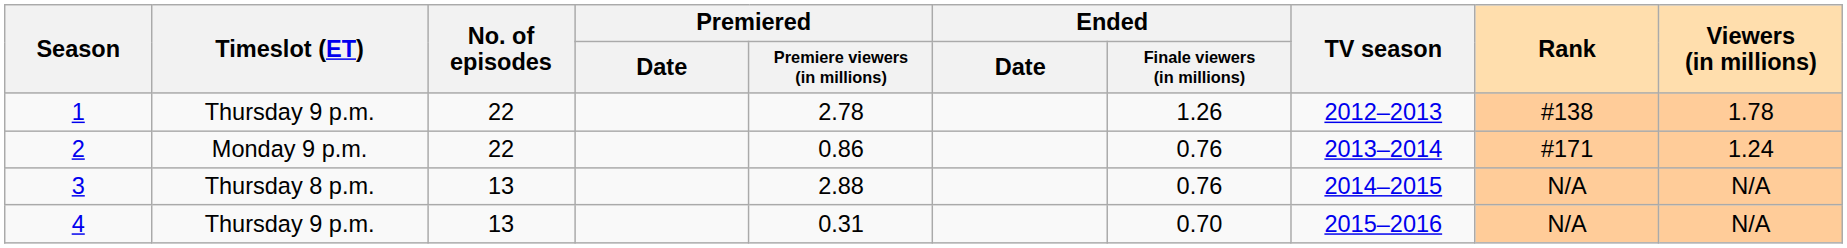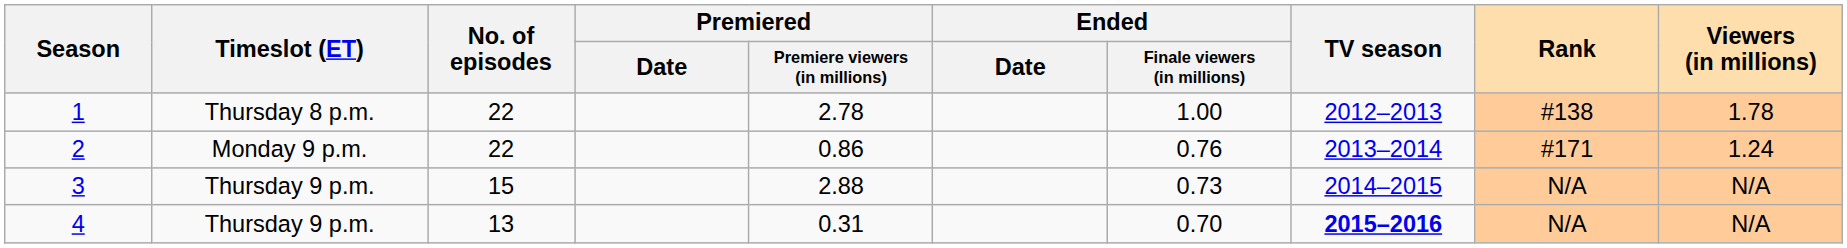 <table class="wikitable plainrowheaders" style="text-align:center; width:99%;">
 <tr>
 <th scope="col" style="width:8%;" rowspan="2">Season</th>
 <th scope="col" style="width:15%;" rowspan="2">Timeslot (<a href='#'>ET</a>)</th>
 <th scope="col" style="width:8%;" rowspan="2">No. of<br>episodes</th>
 <th scope="col" colspan=2>Premiered</th>
 <th scope="col" colspan=2>Ended</th>
 <th scope="col" style="width:10%;" rowspan="2">TV season</th>
 <th scope="col" style="width:10%; background:#ffdead;" rowspan="2">Rank</th>
 <th scope="col" style="width:10%; background:#ffdead;" rowspan="2">Viewers<br>(in millions)</th>
 </tr>
 <tr>
 <th scope="col">Date</th>
 <th scope="col" span style="width:10%; font-size:smaller; line-height:100%;"><small>Premiere viewers<br>(in millions)</small></th>
 <th scope="col">Date</th>
 <th scope="col" span style="width:10%; font-size:smaller; line-height:100%;"><small>Finale viewers<br>(in millions)</small></th>
 </tr>
 <tr>
 <td scope="row"><a href='#'>1</a></td>
-<td align=center>Thursday 9 p.m.</td>
+<td>Thursday 8 p.m.</td>
 <td>22</td>
 <td></td>
 <td>2.78</td>
 <td></td>
-<td>1.26</td>
+<td>1.00</td>
 <td><a href='#'>2012–2013</a></td>
 <td style="background:#fc9;">#138</td>
 <td style="background:#fc9;">1.78</td>
 </tr>
 <tr>
 <td scope="row"><a href='#'>2</a></td>
 <td>Monday 9 p.m.</td>
 <td>22</td>
 <td></td>
 <td>0.86</td>
 <td></td>
 <td>0.76</td>
 <td><a href='#'>2013–2014</a></td>
 <td style="background:#fc9;">#171</td>
 <td style="background:#fc9;">1.24</td>
 </tr>
 <tr>
 <td scope="row"><a href='#'>3</a></td>
-<td>Thursday 8 p.m.</td>
-<td>13</td>
+<td align=center>Thursday 9 p.m.</td>
+<td>15</td>
 <td></td>
 <td>2.88</td>
 <td></td>
-<td>0.76</td>
+<td>0.73</td>
 <td><a href='#'>2014–2015</a></td>
 <td style="background:#fc9;"><span>N/A</span></td>
 <td style="background:#fc9;"><span>N/A</span></td>
 </tr>
 <tr>
 <td scope="row"><a href='#'>4</a></td>
 <td>Thursday 9 p.m.</td>
 <td>13</td>
 <td></td>
 <td>0.31</td>
 <td></td>
 <td>0.70</td>
-<td><a href='#'>2015–2016</a></td>
+<td><strong><a href='#'>2015–2016</a></strong></td>
 <td style="background:#fc9;"><span>N/A</span></td>
 <td style="background:#fc9;"><span>N/A</span></td>
 </tr>
 </table>
